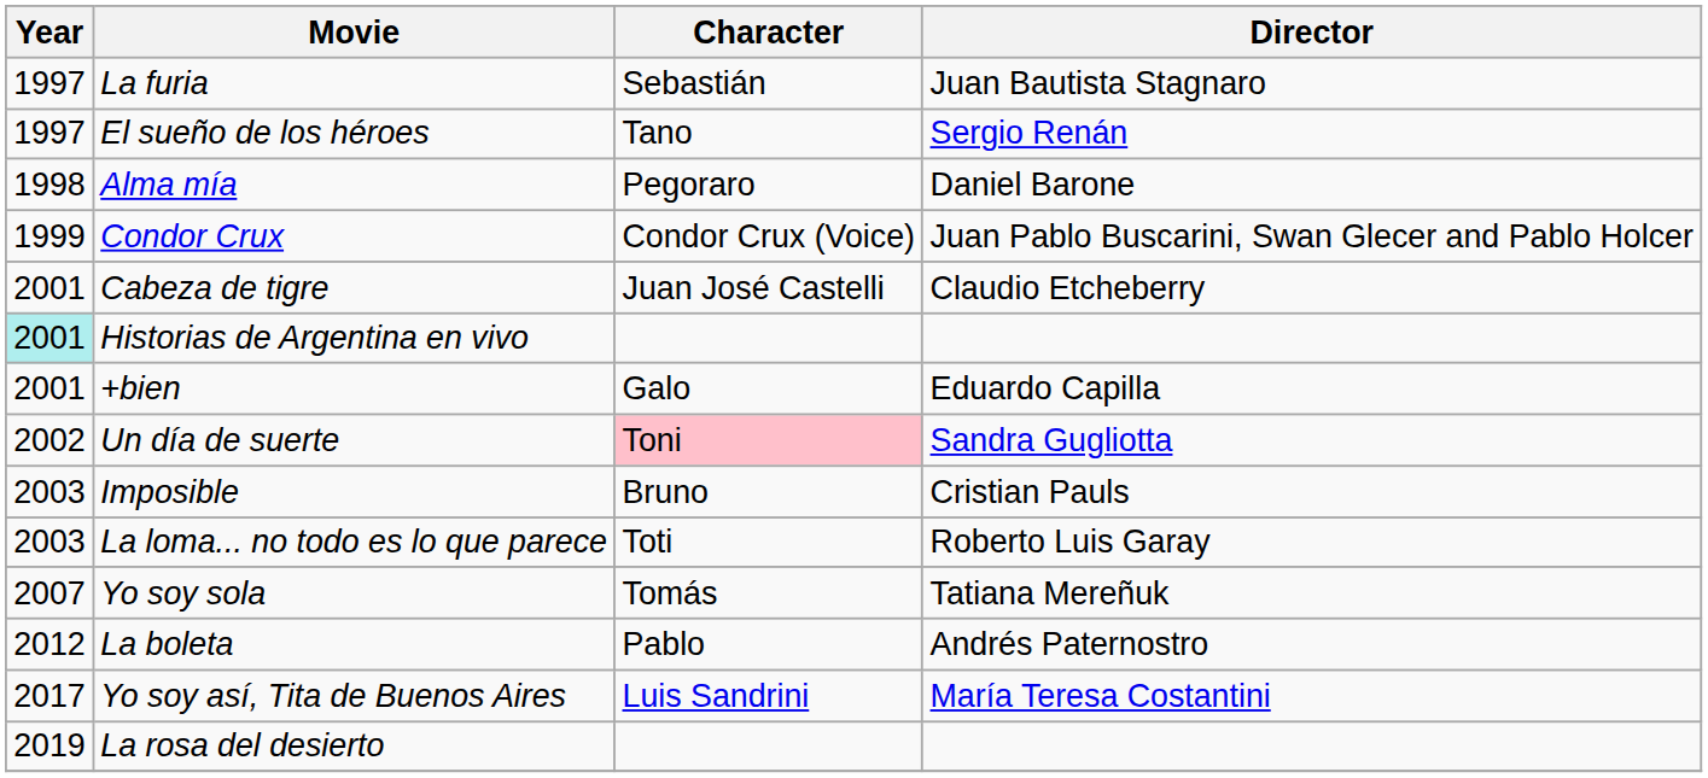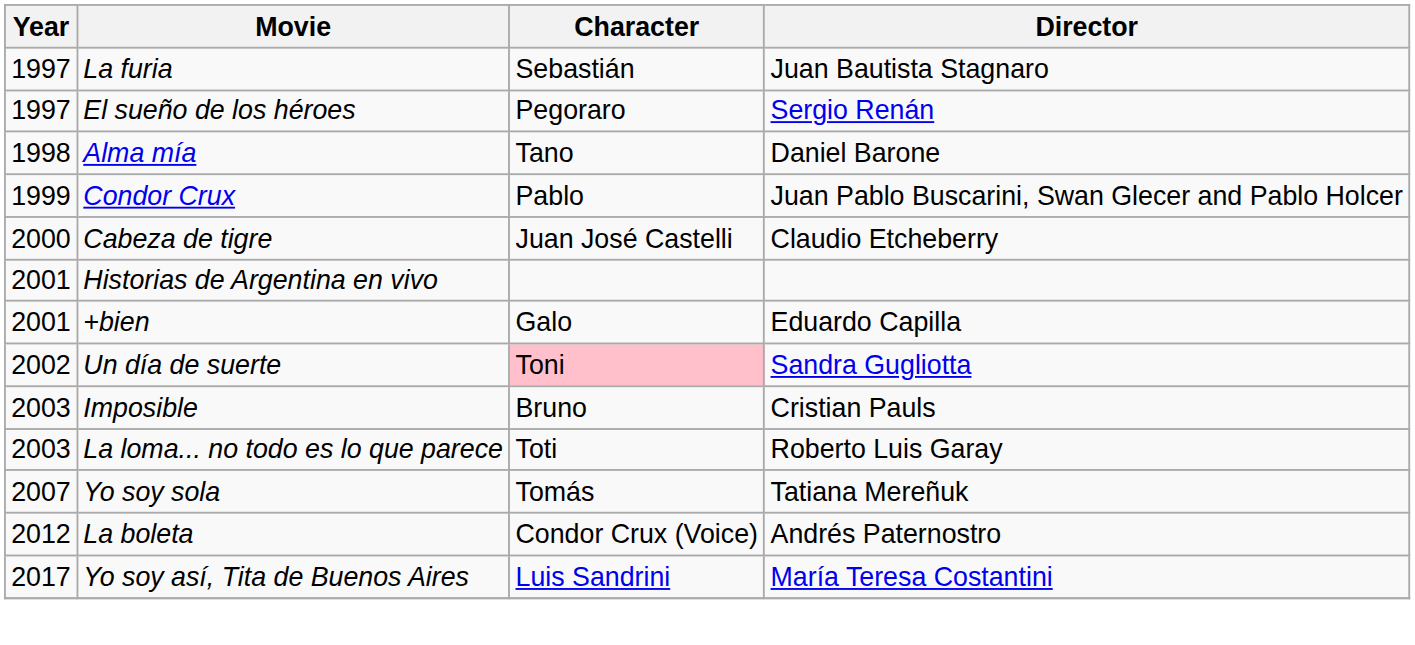 <table class="wikitable" style="font-size: 90%;">
 <tr>
 <th>Year</th>
 <th>Movie</th>
 <th>Character</th>
 <th>Director</th>
 </tr>
 <tr>
 <td>1997</td>
 <td><em>La furia</em></td>
 <td>Sebastián</td>
 <td>Juan Bautista Stagnaro</td>
 </tr>
 <tr>
 <td>1997</td>
 <td><em>El sueño de los héroes</em></td>
-<td>Tano</td>
+<td>Pegoraro</td>
 <td><a href='#'>Sergio Renán</a></td>
 </tr>
 <tr>
 <td>1998</td>
 <td><em><a href='#'>Alma mía</a></em></td>
-<td>Pegoraro</td>
+<td>Tano</td>
 <td>Daniel Barone</td>
 </tr>
 <tr>
 <td>1999</td>
 <td><em><a href='#'>Condor Crux</a></em></td>
-<td>Condor Crux (Voice)</td>
+<td>Pablo</td>
 <td>Juan Pablo Buscarini, Swan Glecer and Pablo Holcer</td>
 </tr>
 <tr>
-<td>2001</td>
+<td>2000</td>
 <td><em>Cabeza de tigre</em></td>
 <td>Juan José Castelli</td>
 <td>Claudio Etcheberry</td>
 </tr>
 <tr>
-<td style="background: paleturquoise;">2001</td>
+<td>2001</td>
 <td><em>Historias de Argentina en vivo</em></td>
 <td></td>
 <td></td>
 </tr>
 <tr>
 <td>2001</td>
 <td><em>+bien</em></td>
 <td>Galo</td>
 <td>Eduardo Capilla</td>
 </tr>
 <tr>
 <td>2002</td>
 <td><em>Un día de suerte</em></td>
 <td style="background: pink;">Toni</td>
 <td><a href='#'>Sandra Gugliotta</a></td>
 </tr>
 <tr>
 <td>2003</td>
 <td><em>Imposible</em></td>
 <td>Bruno</td>
 <td>Cristian Pauls</td>
 </tr>
 <tr>
 <td>2003</td>
 <td><em>La loma... no todo es lo que parece</em></td>
 <td>Toti</td>
 <td>Roberto Luis Garay</td>
 </tr>
 <tr>
 <td>2007</td>
 <td><em>Yo soy sola</em></td>
 <td>Tomás</td>
 <td>Tatiana Mereñuk</td>
 </tr>
 <tr>
 <td>2012</td>
 <td><em>La boleta</em></td>
-<td>Pablo</td>
+<td>Condor Crux (Voice)</td>
 <td>Andrés Paternostro</td>
 </tr>
 <tr>
 <td>2017</td>
 <td><em>Yo soy así, Tita de Buenos Aires</em></td>
 <td><a href='#'>Luis Sandrini</a></td>
 <td><a href='#'>María Teresa Costantini</a></td>
 </tr>
 <tr>
-<td>2019</td>
-<td><em>La rosa del desierto</em></td>
-<td></td>
-<td></td>
-</tr>
-<tr>
 </tr>
 </table>
